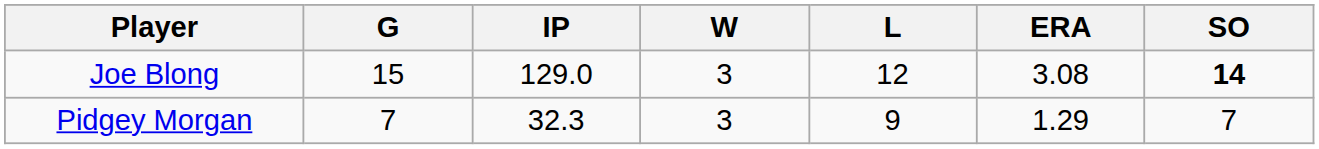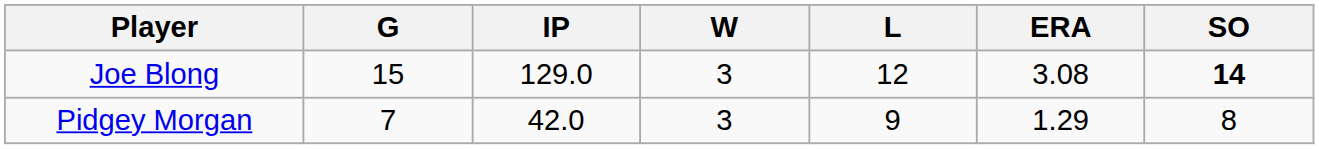 <table class="wikitable sortable">
 <tr>
 <th bgcolor="#DDDDFF" width="16%">Player</th>
 <th bgcolor="#DDDDFF" width="9%">G</th>
 <th bgcolor="#DDDDFF" width="9%">IP</th>
 <th bgcolor="#DDDDFF" width="9%">W</th>
 <th bgcolor="#DDDDFF" width="9%">L</th>
 <th bgcolor="#DDDDFF" width="9%">ERA</th>
 <th bgcolor="#DDDDFF" width="9%">SO</th>
 </tr>
 <tr align=center>
 <td><a href='#'>Joe Blong</a></td>
 <td>15</td>
 <td>129.0</td>
 <td>3</td>
 <td>12</td>
 <td>3.08</td>
 <td><strong>14</strong></td>
 </tr>
 <tr align=center>
 <td><a href='#'>Pidgey Morgan</a></td>
 <td>7</td>
-<td>32.3</td>
+<td>42.0</td>
 <td>3</td>
 <td>9</td>
 <td>1.29</td>
-<td>7</td>
+<td>8</td>
 </tr>
 </table>
